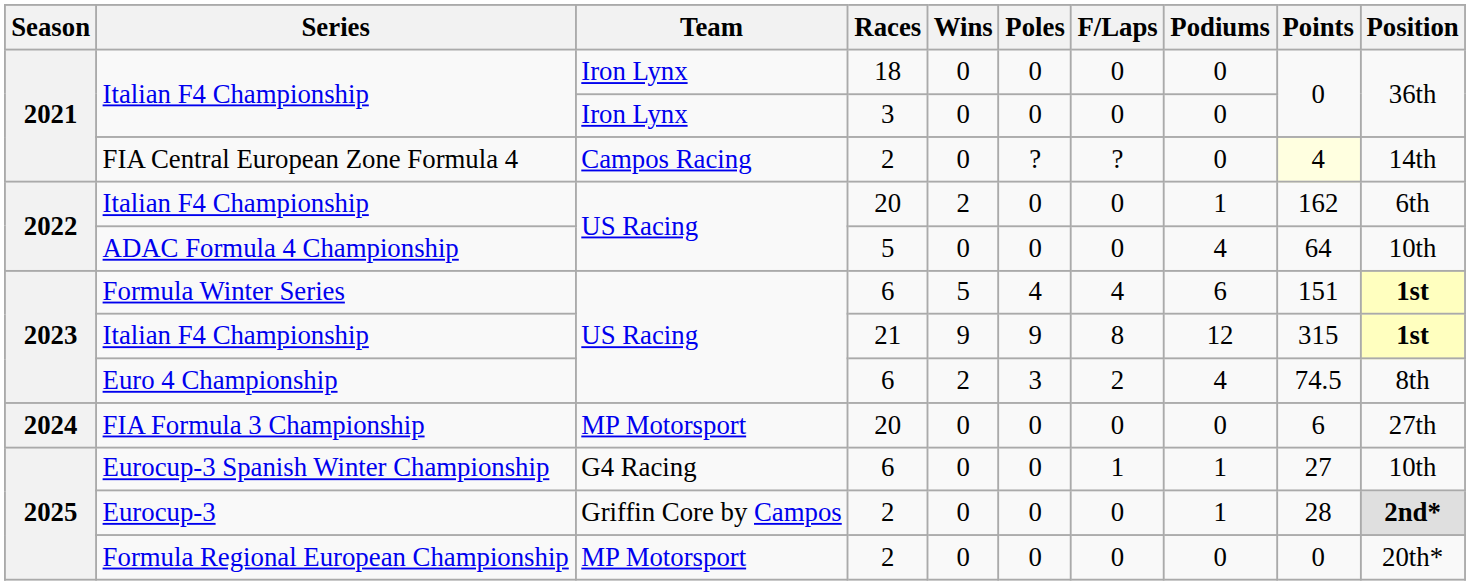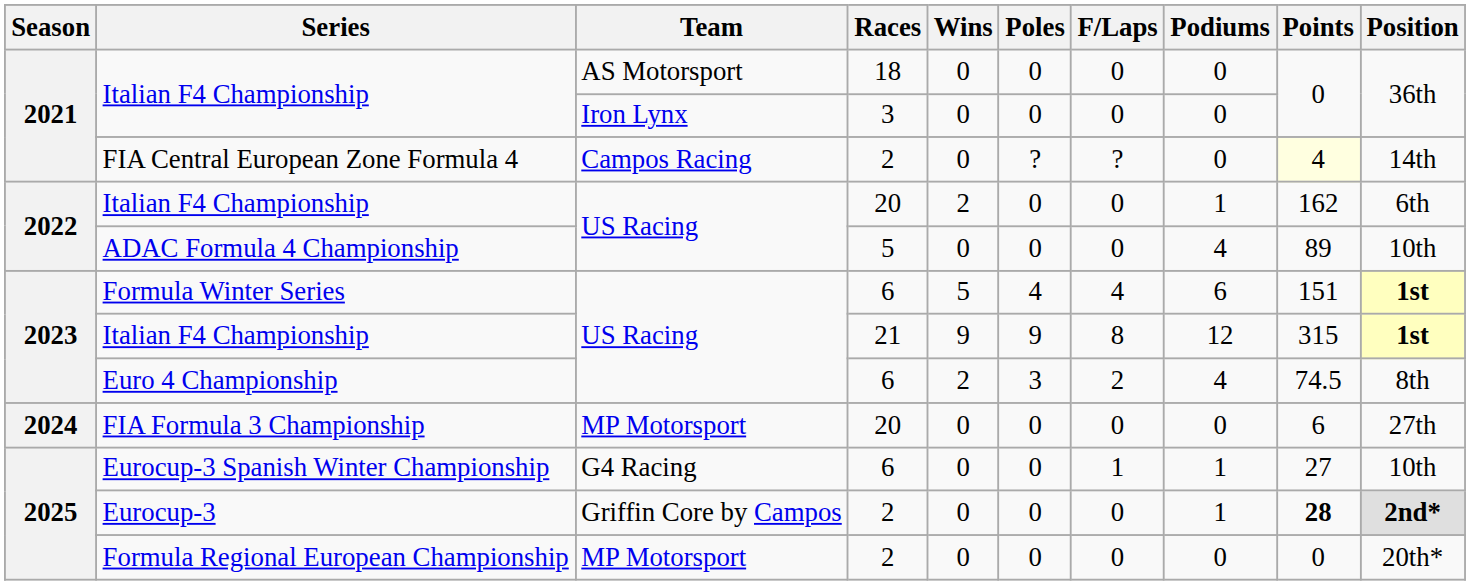 <table class="wikitable" style="font-size: 90%; text-align:center">
 <tr>
 <th>Season</th>
 <th>Series</th>
 <th>Team</th>
 <th>Races</th>
 <th>Wins</th>
 <th>Poles</th>
 <th>F/Laps</th>
 <th>Podiums</th>
 <th>Points</th>
 <th>Position</th>
 </tr>
 <tr>
 <th rowspan="3">2021</th>
 <td rowspan="2" align="left"><a href='#'>Italian F4 Championship</a></td>
-<td align="left"><a href='#'>Iron Lynx</a></td>
+<td align="left">AS Motorsport</td>
 <td>18</td>
 <td>0</td>
 <td>0</td>
 <td>0</td>
 <td>0</td>
 <td rowspan="2">0</td>
 <td rowspan="2">36th</td>
 </tr>
 <tr>
 <td align="left"><a href='#'>Iron Lynx</a></td>
 <td>3</td>
 <td>0</td>
 <td>0</td>
 <td>0</td>
 <td>0</td>
 </tr>
 <tr>
 <td align="left">FIA Central European Zone Formula 4</td>
 <td align="left"><a href='#'>Campos Racing</a></td>
 <td>2</td>
 <td>0</td>
 <td>?</td>
 <td>?</td>
 <td>0</td>
 <td style="background: lightyellow;">4</td>
 <td>14th</td>
 </tr>
 <tr>
 <th rowspan="2">2022</th>
 <td align="left"><a href='#'>Italian F4 Championship</a></td>
 <td rowspan="2" align="left"><a href='#'>US Racing</a></td>
 <td>20</td>
 <td>2</td>
 <td>0</td>
 <td>0</td>
 <td>1</td>
 <td>162</td>
 <td>6th</td>
 </tr>
 <tr>
 <td align="left"><a href='#'>ADAC Formula 4 Championship</a></td>
 <td>5</td>
 <td>0</td>
 <td>0</td>
 <td>0</td>
 <td>4</td>
-<td>64</td>
+<td>89</td>
 <td>10th</td>
 </tr>
 <tr>
 <th rowspan="3">2023</th>
 <td align=left><a href='#'>Formula Winter Series</a></td>
 <td rowspan="3" align="left"><a href='#'>US Racing</a></td>
 <td>6</td>
 <td>5</td>
 <td>4</td>
 <td>4</td>
 <td>6</td>
 <td>151</td>
 <td style="background:#FFFFBF;"><strong>1st</strong></td>
 </tr>
 <tr>
 <td align=left><a href='#'>Italian F4 Championship</a></td>
 <td>21</td>
 <td>9</td>
 <td>9</td>
 <td>8</td>
 <td>12</td>
 <td>315</td>
 <td style="background:#FFFFBF;"><strong>1st</strong></td>
 </tr>
 <tr>
 <td align=left><a href='#'>Euro 4 Championship</a></td>
 <td>6</td>
 <td>2</td>
 <td>3</td>
 <td>2</td>
 <td>4</td>
 <td>74.5</td>
 <td>8th</td>
 </tr>
 <tr>
 <th>2024</th>
 <td align=left><a href='#'>FIA Formula 3 Championship</a></td>
 <td align=left><a href='#'>MP Motorsport</a></td>
 <td>20</td>
 <td>0</td>
 <td>0</td>
 <td>0</td>
 <td>0</td>
 <td>6</td>
 <td>27th</td>
 </tr>
 <tr>
 <th rowspan="3">2025</th>
 <td align=left><a href='#'>Eurocup-3 Spanish Winter Championship</a></td>
 <td style="text-align:left;">G4 Racing</td>
 <td>6</td>
 <td>0</td>
 <td>0</td>
 <td>1</td>
 <td>1</td>
 <td>27</td>
 <td>10th</td>
 </tr>
 <tr>
 <td align=left><a href='#'>Eurocup-3</a></td>
 <td>Griffin Core by <a href='#'>Campos</a></td>
 <td>2</td>
 <td>0</td>
 <td>0</td>
 <td>0</td>
 <td>1</td>
-<td>28</td>
+<td><strong>28</strong></td>
 <td style="background:#DFDFDF;"><strong>2nd*</strong></td>
 </tr>
 <tr>
 <td style="text-align:left;"><a href='#'>Formula Regional European Championship</a></td>
 <td align=left><a href='#'>MP Motorsport</a></td>
 <td>2</td>
 <td>0</td>
 <td>0</td>
 <td>0</td>
 <td>0</td>
 <td>0</td>
 <td>20th*</td>
 </tr>
 </table>
